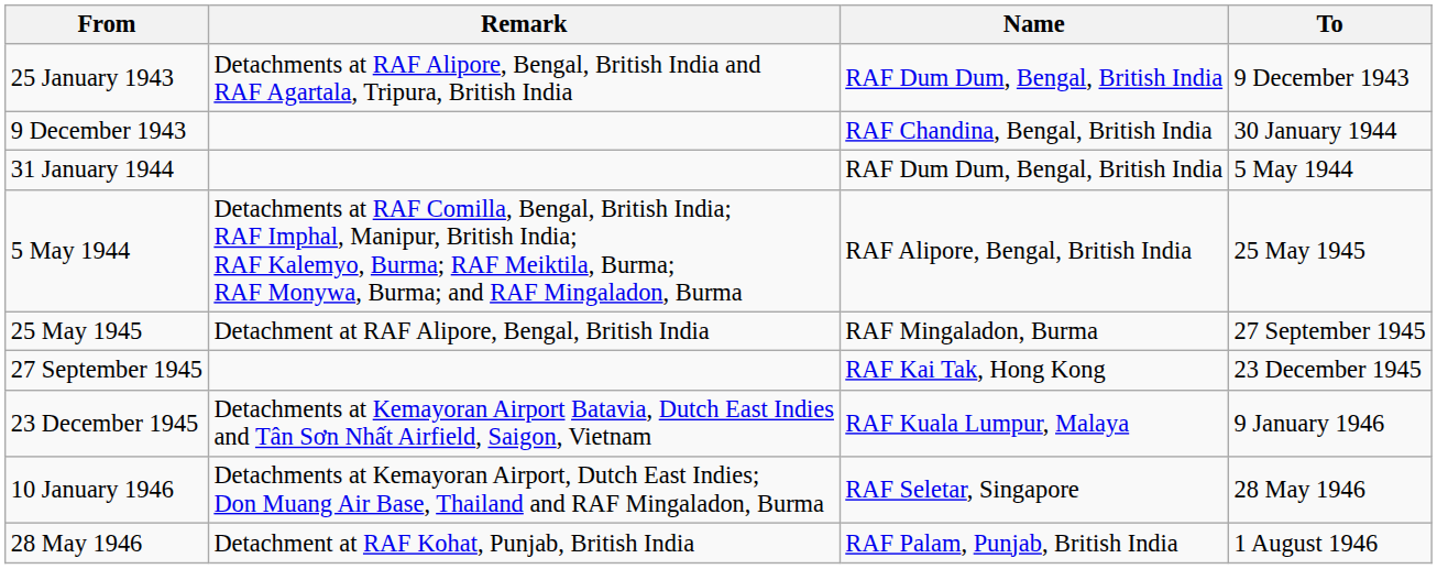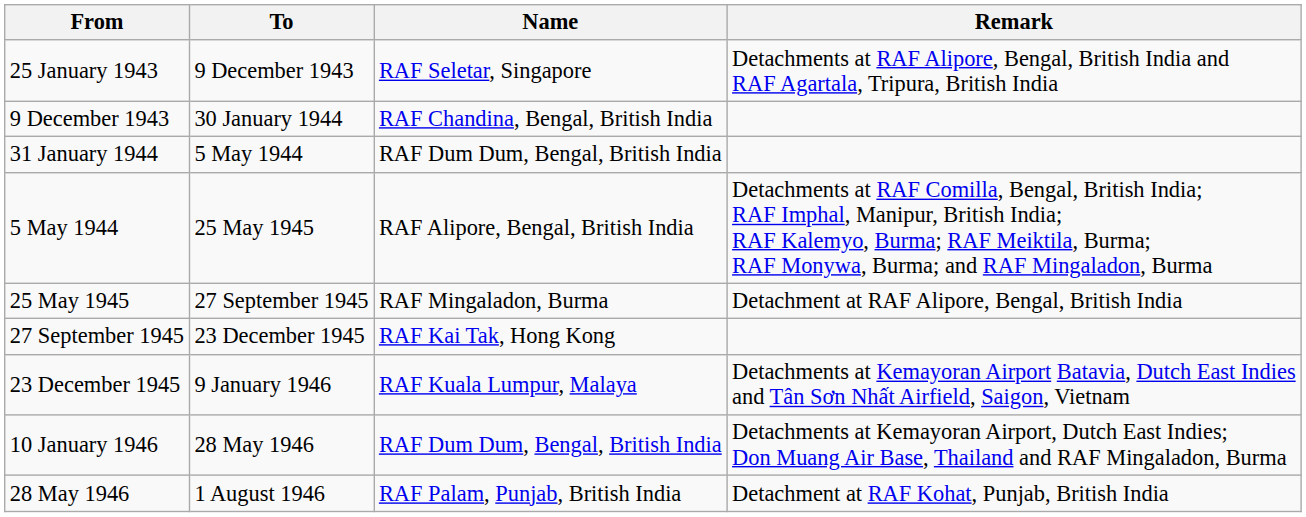 <table class="wikitable">
 <tr>
 <th>From</th>
+<th>To</th>
+<th>Name</th>
 <th>Remark</th>
-<th>Name</th>
-<th>To</th>
 </tr>
 <tr>
 <td>25 January 1943</td>
+<td>9 December 1943</td>
+<td><a href='#'>RAF Seletar</a>, Singapore</td>
 <td>Detachments at <a href='#'>RAF Alipore</a>, Bengal, British India and <br><a href='#'>RAF Agartala</a>, Tripura, British India</td>
-<td><a href='#'>RAF Dum Dum</a>, <a href='#'>Bengal</a>, <a href='#'>British India</a></td>
-<td>9 December 1943</td>
 </tr>
 <tr>
 <td>9 December 1943</td>
+<td>30 January 1944</td>
+<td><a href='#'>RAF Chandina</a>, Bengal, British India</td>
 <td></td>
-<td><a href='#'>RAF Chandina</a>, Bengal, British India</td>
-<td>30 January 1944</td>
 </tr>
 <tr>
 <td>31 January 1944</td>
+<td>5 May 1944</td>
+<td>RAF Dum Dum, Bengal, British India</td>
 <td></td>
-<td>RAF Dum Dum, Bengal, British India</td>
-<td>5 May 1944</td>
 </tr>
 <tr>
 <td>5 May 1944</td>
+<td>25 May 1945</td>
+<td>RAF Alipore, Bengal, British India</td>
 <td>Detachments at <a href='#'>RAF Comilla</a>, Bengal, British India;<br> <a href='#'>RAF Imphal</a>, Manipur, British India;<br><a href='#'>RAF Kalemyo</a>, <a href='#'>Burma</a>; <a href='#'>RAF Meiktila</a>, Burma;<br><a href='#'>RAF Monywa</a>, Burma; and <a href='#'>RAF Mingaladon</a>, Burma</td>
-<td>RAF Alipore, Bengal, British India</td>
-<td>25 May 1945</td>
 </tr>
 <tr>
 <td>25 May 1945</td>
+<td>27 September 1945</td>
+<td>RAF Mingaladon, Burma</td>
 <td>Detachment at RAF Alipore, Bengal, British India</td>
-<td>RAF Mingaladon, Burma</td>
-<td>27 September 1945</td>
 </tr>
 <tr>
 <td>27 September 1945</td>
+<td>23 December 1945</td>
+<td><a href='#'>RAF Kai Tak</a>, Hong Kong</td>
 <td></td>
-<td><a href='#'>RAF Kai Tak</a>, Hong Kong</td>
-<td>23 December 1945</td>
 </tr>
 <tr>
 <td>23 December 1945</td>
+<td>9 January 1946</td>
+<td><a href='#'>RAF Kuala Lumpur</a>, <a href='#'>Malaya</a></td>
 <td>Detachments at <a href='#'>Kemayoran Airport</a> <a href='#'>Batavia</a>, <a href='#'>Dutch East Indies</a><br> and <a href='#'>Tân Sơn Nhất Airfield</a>, <a href='#'>Saigon</a>, Vietnam</td>
-<td><a href='#'>RAF Kuala Lumpur</a>, <a href='#'>Malaya</a></td>
-<td>9 January 1946</td>
 </tr>
 <tr>
 <td>10 January 1946</td>
+<td>28 May 1946</td>
+<td><a href='#'>RAF Dum Dum</a>, <a href='#'>Bengal</a>, <a href='#'>British India</a></td>
 <td>Detachments at Kemayoran Airport, Dutch East Indies;<br><a href='#'>Don Muang Air Base</a>, <a href='#'>Thailand</a> and RAF Mingaladon, Burma</td>
-<td><a href='#'>RAF Seletar</a>, Singapore</td>
-<td>28 May 1946</td>
 </tr>
 <tr>
 <td>28 May 1946</td>
+<td>1 August 1946</td>
+<td><a href='#'>RAF Palam</a>, <a href='#'>Punjab</a>, British India</td>
 <td>Detachment at <a href='#'>RAF Kohat</a>, Punjab, British India</td>
-<td><a href='#'>RAF Palam</a>, <a href='#'>Punjab</a>, British India</td>
-<td>1 August 1946</td>
 </tr>
 </table>
